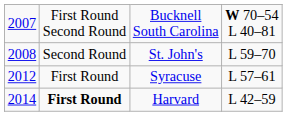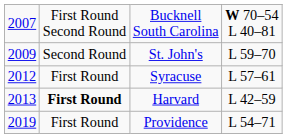 <table class=wikitable style="text-align:center">
 <tr>
 <td><a href='#'>2007</a></td>
 <td>First Round<br>Second Round</td>
 <td><a href='#'>Bucknell</a><br><a href='#'>South Carolina</a></td>
 <td><strong>W</strong> 70–54<br> L 40–81</td>
 </tr>
 <tr>
-<td><a href='#'>2008</a></td>
+<td><a href='#'>2009</a></td>
 <td>Second Round</td>
 <td><a href='#'>St. John's</a></td>
 <td>L 59–70</td>
 </tr>
 <tr>
 <td><a href='#'>2012</a></td>
 <td>First Round</td>
 <td><a href='#'>Syracuse</a></td>
 <td>L 57–61</td>
 </tr>
 <tr>
-<td><a href='#'>2014</a></td>
+<td><a href='#'>2013</a></td>
 <td><strong>First Round</strong></td>
 <td><a href='#'>Harvard</a></td>
 <td>L 42–59</td>
 </tr>
+<tr>
+<td><a href='#'>2019</a></td>
+<td>First Round</td>
+<td><a href='#'>Providence</a></td>
+<td>L 54–71</td>
+</tr>
 </table>
